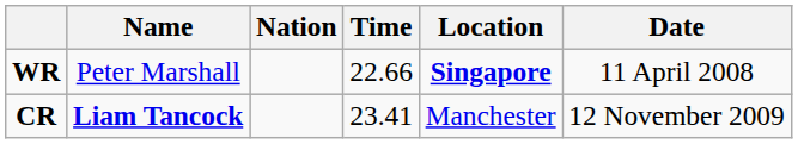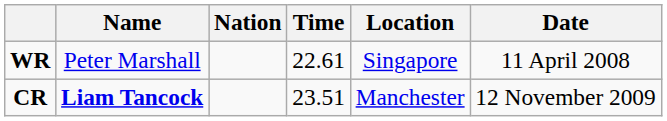 <table class=wikitable style=text-align:center>
 <tr>
 <th></th>
 <th>Name</th>
 <th>Nation</th>
 <th>Time</th>
 <th>Location</th>
 <th>Date</th>
 </tr>
 <tr>
 <td><strong>WR</strong></td>
 <td><a href='#'>Peter Marshall</a></td>
 <td></td>
-<td align=left>22.66</td>
-<td><strong><a href='#'>Singapore</a></strong></td>
+<td align=left>22.61</td>
+<td><a href='#'>Singapore</a></td>
 <td>11 April 2008</td>
 </tr>
 <tr>
 <td><strong>CR</strong></td>
 <td><strong><a href='#'>Liam Tancock</a></strong></td>
 <td></td>
-<td align=left>23.41</td>
+<td align=left>23.51</td>
 <td><a href='#'>Manchester</a></td>
 <td>12 November 2009</td>
 </tr>
 </table>
